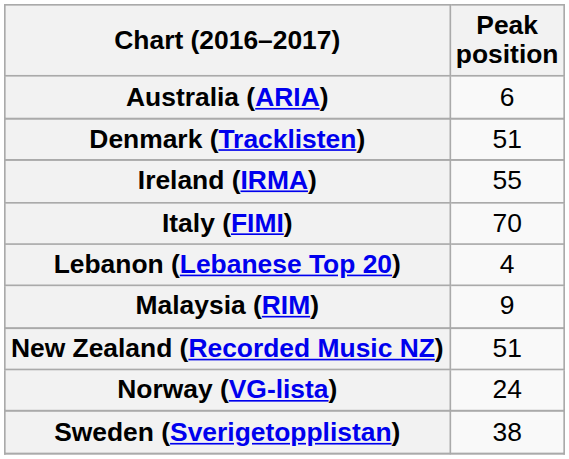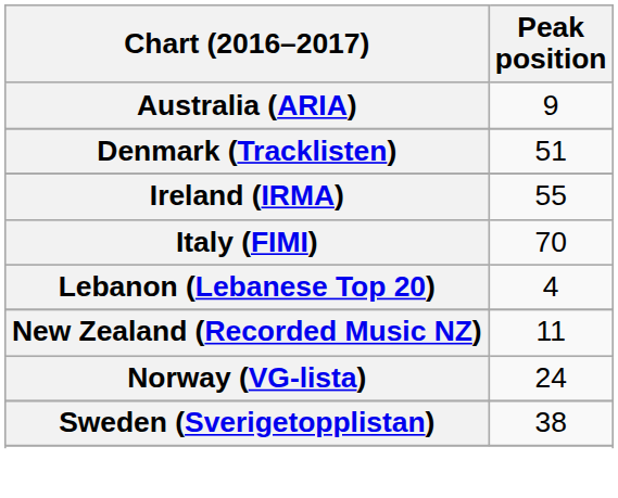 <table class="wikitable sortable plainrowheaders" style="text-align:center">
 <tr>
 <th>Chart (2016–2017)</th>
 <th>Peak<br>position</th>
 </tr>
 <tr>
 <th scope="row">Australia (<a href='#'>ARIA</a>)</th>
-<td>6</td>
+<td>9</td>
 </tr>
 <tr>
 </tr>
 <tr>
 </tr>
 <tr>
 </tr>
 <tr>
 </tr>
 <tr>
 </tr>
 <tr>
 </tr>
 <tr>
 </tr>
 <tr>
 <th scope="row">Denmark (<a href='#'>Tracklisten</a>)</th>
 <td>51</td>
 </tr>
 <tr>
 </tr>
 <tr>
 </tr>
 <tr>
 <th scope="row">Ireland (<a href='#'>IRMA</a>)</th>
 <td>55</td>
 </tr>
 <tr>
 <th scope="row">Italy (<a href='#'>FIMI</a>)</th>
 <td>70</td>
 </tr>
 <tr>
 <th scope="row">Lebanon (<a href='#'>Lebanese Top 20</a>)</th>
 <td>4</td>
 </tr>
 <tr>
-<th scope="row">Malaysia (<a href='#'>RIM</a>)</th>
-<td>9</td>
-</tr>
-<tr>
 </tr>
 <tr>
 <th scope="row">New Zealand (<a href='#'>Recorded Music NZ</a>)</th>
-<td>51</td>
+<td>11</td>
 </tr>
 <tr>
 <th scope="row">Norway (<a href='#'>VG-lista</a>)</th>
 <td>24</td>
 </tr>
 <tr>
 </tr>
 <tr>
 </tr>
 <tr>
 </tr>
 <tr>
 </tr>
 <tr>
 <th scope="row">Sweden (<a href='#'>Sverigetopplistan</a>)</th>
 <td>38</td>
 </tr>
 <tr>
 </tr>
 <tr>
 </tr>
 <tr>
 </tr>
 <tr>
 </tr>
 <tr>
 </tr>
 <tr>
 </tr>
 </table>
